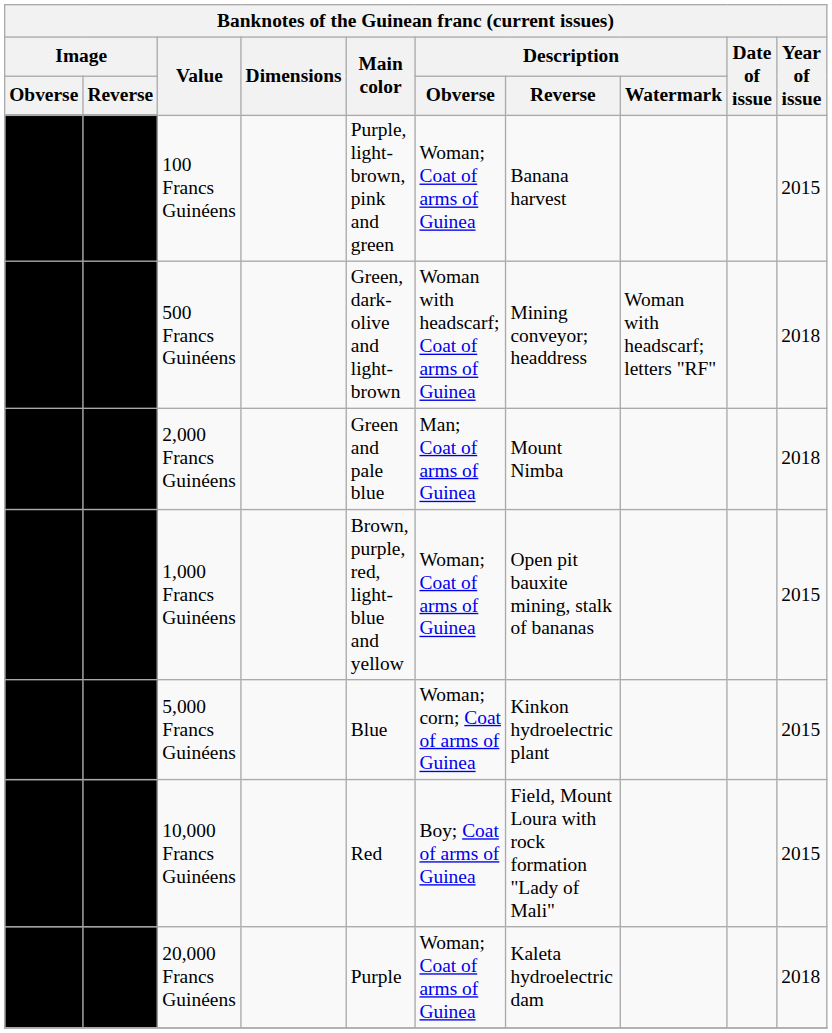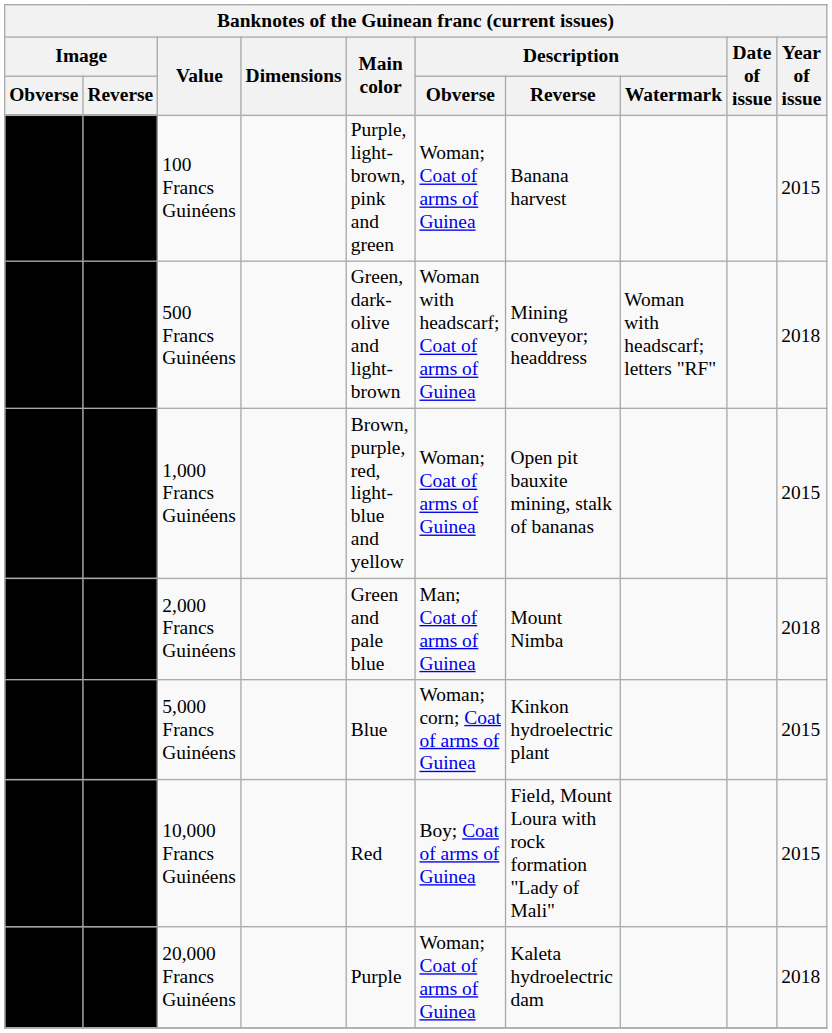 <table class="wikitable" style="font-size: 90%">
 <tr>
 <th colspan="10">Banknotes of the Guinean franc (current issues)</th>
 </tr>
 <tr>
 <th colspan="2">Image</th>
 <th rowspan="2">Value</th>
 <th rowspan="2">Dimensions</th>
 <th rowspan="2">Main color</th>
 <th colspan="3">Description</th>
 <th rowspan="2">Date of issue</th>
 <th rowspan="2">Year of issue</th>
 </tr>
 <tr>
 <th>Obverse</th>
 <th>Reverse</th>
 <th>Obverse</th>
 <th>Reverse</th>
 <th>Watermark</th>
 </tr>
 <tr>
 <td style="text-align:center; background:#000;"></td>
 <td style="text-align:center; background:#000;"></td>
 <td>100 Francs Guinéens</td>
 <td></td>
 <td>Purple, light-brown, pink and green</td>
 <td>Woman; <a href='#'>Coat of arms of Guinea</a></td>
 <td>Banana harvest</td>
 <td></td>
 <td></td>
 <td>2015</td>
 </tr>
 <tr>
 <td style="text-align:center; background:#000;"></td>
 <td style="text-align:center; background:#000;"></td>
 <td>500 Francs Guinéens</td>
 <td></td>
 <td>Green, dark-olive and light-brown</td>
 <td>Woman with headscarf; <a href='#'>Coat of arms of Guinea</a></td>
 <td>Mining conveyor; headdress</td>
 <td>Woman with headscarf; letters "RF"</td>
 <td></td>
 <td>2018</td>
 </tr>
 <tr>
 <td style="text-align:center; background:#000;"></td>
 <td style="text-align:center; background:#000;"></td>
+<td>1,000 Francs Guinéens</td>
+<td></td>
+<td>Brown, purple, red, light-blue and yellow</td>
+<td>Woman; <a href='#'>Coat of arms of Guinea</a></td>
+<td>Open pit bauxite mining, stalk of bananas</td>
+<td></td>
+<td></td>
+<td>2015</td>
+</tr>
+<tr>
+<td style="text-align:center; background:#000;"></td>
+<td style="text-align:center; background:#000;"></td>
 <td>2,000 Francs Guinéens</td>
 <td></td>
 <td>Green and pale blue</td>
 <td>Man; <a href='#'>Coat of arms of Guinea</a></td>
 <td>Mount Nimba</td>
 <td></td>
 <td></td>
 <td>2018</td>
-</tr>
-<tr>
-<td style="text-align:center; background:#000;"></td>
-<td style="text-align:center; background:#000;"></td>
-<td>1,000 Francs Guinéens</td>
-<td></td>
-<td>Brown, purple, red, light-blue and yellow</td>
-<td>Woman; <a href='#'>Coat of arms of Guinea</a></td>
-<td>Open pit bauxite mining, stalk of bananas</td>
-<td></td>
-<td></td>
-<td>2015</td>
 </tr>
 <tr>
 <td style="text-align:center; background:#000;"></td>
 <td style="text-align:center; background:#000;"></td>
 <td>5,000 Francs Guinéens</td>
 <td></td>
 <td>Blue</td>
 <td>Woman; corn; <a href='#'>Coat of arms of Guinea</a></td>
 <td>Kinkon hydroelectric plant</td>
 <td></td>
 <td></td>
 <td>2015</td>
 </tr>
 <tr>
 <td style="text-align:center; background:#000;"></td>
 <td style="text-align:center; background:#000;"></td>
 <td>10,000 Francs Guinéens</td>
 <td></td>
 <td>Red</td>
 <td>Boy; <a href='#'>Coat of arms of Guinea</a></td>
 <td>Field, Mount Loura with rock formation "Lady of Mali"</td>
 <td></td>
 <td></td>
 <td>2015</td>
 </tr>
 <tr>
 <td style="text-align:center; background:#000;"></td>
 <td style="text-align:center; background:#000;"></td>
 <td>20,000 Francs Guinéens</td>
 <td></td>
 <td>Purple</td>
 <td>Woman; <a href='#'>Coat of arms of Guinea</a></td>
 <td>Kaleta hydroelectric dam</td>
 <td></td>
 <td></td>
 <td>2018</td>
 </tr>
 <tr>
 </tr>
 </table>
